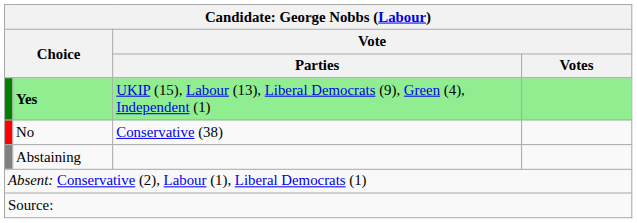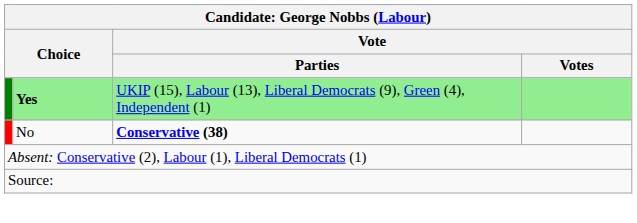 <table class="wikitable" style="font-size:90%;">
 <tr>
 <th colspan="4">Candidate: George Nobbs (<a href='#'>Labour</a>)</th>
 </tr>
 <tr>
 <th align="left" rowspan="2" colspan="2" width="100">Choice</th>
 <th colspan="2">Vote</th>
 </tr>
 <tr>
 <th width="390">Parties</th>
 <th width="100">Votes</th>
 </tr>
 <tr style="background:lightgreen;">
 <td width="1" bgcolor="green"></td>
 <td align="left"><strong>Yes</strong></td>
 <td><a href='#'>UKIP</a> (15), <a href='#'>Labour</a> (13), <a href='#'>Liberal Democrats</a> (9), <a href='#'>Green</a> (4), <a href='#'>Independent</a> (1)</td>
 <td></td>
 </tr>
 <tr>
 <td bgcolor="red"></td>
 <td align="left">No</td>
-<td><a href='#'>Conservative</a> (38)</td>
-<td></td>
-</tr>
-<tr>
-<td bgcolor="gray"></td>
-<td align="left">Abstaining</td>
-<td></td>
+<td><strong><a href='#'>Conservative</a> (38)</strong></td>
 <td></td>
 </tr>
 <tr>
 <td colspan="4"><em>Absent:</em> <a href='#'>Conservative</a> (2), <a href='#'>Labour</a> (1), <a href='#'>Liberal Democrats</a> (1)</td>
 </tr>
 <tr>
 <td colspan="4">Source: </td>
 </tr>
 </table>
